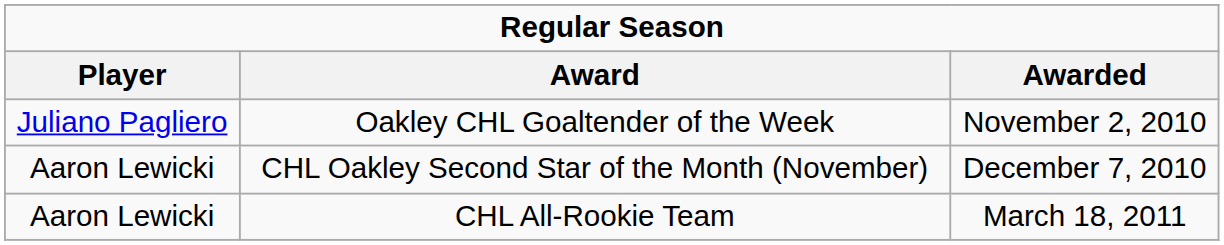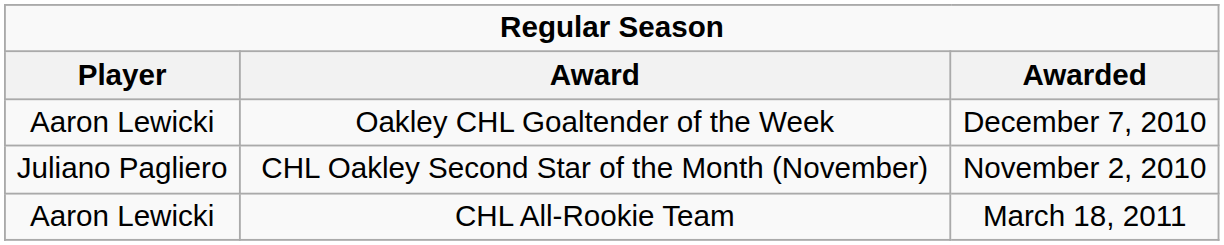 <table class="wikitable" width="52%" style="text-align:center">
 <tr>
 <td colspan="10" align="center"><strong>Regular Season</strong></td>
 </tr>
 <tr>
 <th>Player</th>
 <th>Award</th>
 <th>Awarded</th>
 </tr>
 <tr>
-<td><a href='#'>Juliano Pagliero</a></td>
+<td>Aaron Lewicki</td>
 <td>Oakley CHL Goaltender of the Week</td>
-<td>November 2, 2010</td>
+<td>December 7, 2010</td>
 </tr>
 <tr>
-<td>Aaron Lewicki</td>
+<td>Juliano Pagliero </td>
 <td>CHL Oakley Second Star of the Month (November)</td>
-<td>December 7, 2010</td>
+<td>November 2, 2010</td>
 </tr>
 <tr>
 <td>Aaron Lewicki</td>
 <td>CHL All-Rookie Team</td>
 <td>March 18, 2011</td>
 </tr>
 </table>
